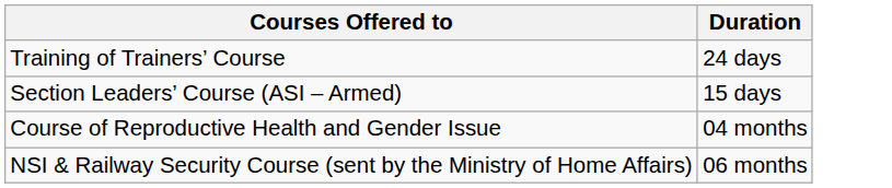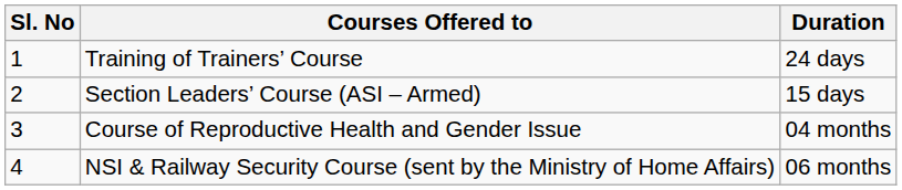 <table class="wikitable">
 <tr>
+<th>Sl. No</th>
 <th>Courses Offered to</th>
 <th>Duration</th>
 </tr>
 <tr>
+<td>1</td>
 <td>Training of Trainers’ Course</td>
 <td>24 days</td>
 </tr>
 <tr>
+<td>2</td>
 <td>Section Leaders’ Course (ASI – Armed)</td>
 <td>15 days</td>
 </tr>
 <tr>
+<td>3</td>
 <td>Course of Reproductive Health and Gender Issue</td>
 <td>04 months</td>
 </tr>
 <tr>
+<td>4</td>
 <td>NSI & Railway Security Course (sent by the Ministry of Home Affairs)</td>
 <td>06 months</td>
 </tr>
 </table>
